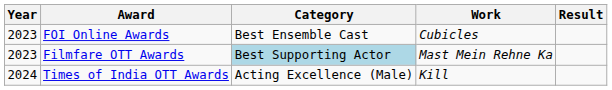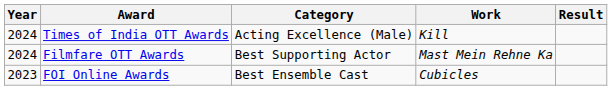 <table class="wikitable sortable">
 <tr>
 <th>Year</th>
 <th>Award</th>
 <th>Category</th>
 <th>Work</th>
 <th>Result</th>
 </tr>
 <tr>
+<td>2024</td>
+<td><a href='#'>Times of India OTT Awards</a></td>
+<td>Acting Excellence (Male)</td>
+<td><em>Kill</em></td>
+<td></td>
+</tr>
+<tr>
+<td>2024</td>
+<td><a href='#'>Filmfare OTT Awards</a></td>
+<td>Best Supporting Actor</td>
+<td><em>Mast Mein Rehne Ka</em></td>
+<td></td>
+</tr>
+<tr>
 <td>2023</td>
 <td><a href='#'>FOI Online Awards</a></td>
 <td>Best Ensemble Cast</td>
 <td><em>Cubicles</em></td>
 <td></td>
 </tr>
-<tr>
-<td>2023</td>
-<td><a href='#'>Filmfare OTT Awards</a></td>
-<td style="background: lightblue;">Best Supporting Actor</td>
-<td><em>Mast Mein Rehne Ka</em></td>
-<td></td>
-</tr>
-<tr>
-<td>2024</td>
-<td><a href='#'>Times of India OTT Awards</a></td>
-<td>Acting Excellence (Male)</td>
-<td><em>Kill</em></td>
-<td></td>
-</tr>
 </table>
